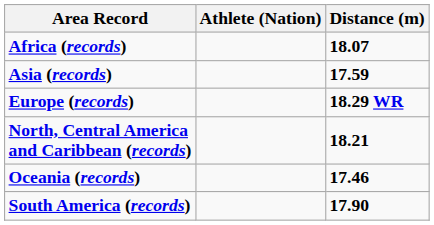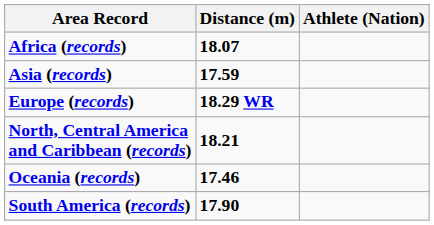 <table class="wikitable">
 <tr>
 <th>Area Record</th>
+<th>Distance (m)</th>
 <th>Athlete (Nation)</th>
-<th>Distance (m)</th>
 </tr>
 <tr>
 <td><strong><a href='#'>Africa</a> (<em><a href='#'>records</a></em>)</strong></td>
+<td><strong>18.07</strong></td>
 <td></td>
-<td><strong>18.07</strong></td>
 </tr>
 <tr>
 <td><strong><a href='#'>Asia</a> (<em><a href='#'>records</a></em>)</strong></td>
+<td><strong>17.59</strong></td>
 <td></td>
-<td><strong>17.59</strong></td>
 </tr>
 <tr>
 <td><strong><a href='#'>Europe</a> (<em><a href='#'>records</a></em>)</strong></td>
+<td><strong>18.29 <a href='#'><abbr>WR</abbr></a></strong></td>
 <td></td>
-<td><strong>18.29 <a href='#'><abbr>WR</abbr></a></strong></td>
 </tr>
 <tr>
 <td><strong><a href='#'>North, Central America</a></strong><br><strong><a href='#'>and Caribbean</a> (<em><a href='#'>records</a></em>)</strong></td>
+<td><strong>18.21</strong></td>
 <td></td>
-<td><strong>18.21</strong></td>
 </tr>
 <tr>
 <td><strong><a href='#'>Oceania</a> (<em><a href='#'>records</a></em>)</strong></td>
+<td><strong>17.46</strong></td>
 <td></td>
-<td><strong>17.46</strong></td>
 </tr>
 <tr>
 <td><strong><a href='#'>South America</a> (<em><a href='#'>records</a></em>)</strong></td>
+<td><strong>17.90</strong></td>
 <td></td>
-<td><strong>17.90</strong></td>
 </tr>
 </table>
